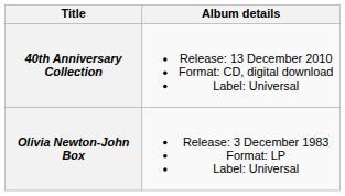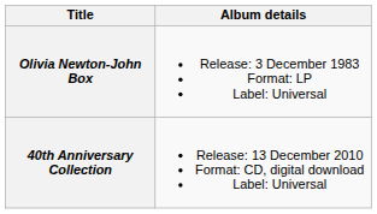 <table class="wikitable plainrowheaders" style="text-align:center;" border="1">
 <tr>
 <th scope="col" style="width:11em;">Title</th>
 <th scope="col"style="width:16em;">Album details</th>
 </tr>
 <tr>
+<th scope="row"><em>Olivia Newton-John Box</em></th>
+<td><br><ul><li>Release: 3 December 1983</li><li>Format: LP</li><li>Label: Universal</li></ul></td>
+</tr>
+<tr>
 <th scope="row"><em>40th Anniversary Collection</em></th>
 <td><br><ul><li>Release: 13 December 2010</li><li>Format: CD, digital download</li><li>Label: Universal</li></ul></td>
 </tr>
-<tr>
-<th scope="row"><em>Olivia Newton-John Box</em></th>
-<td><br><ul><li>Release: 3 December 1983</li><li>Format: LP</li><li>Label: Universal</li></ul></td>
-</tr>
 </table>
